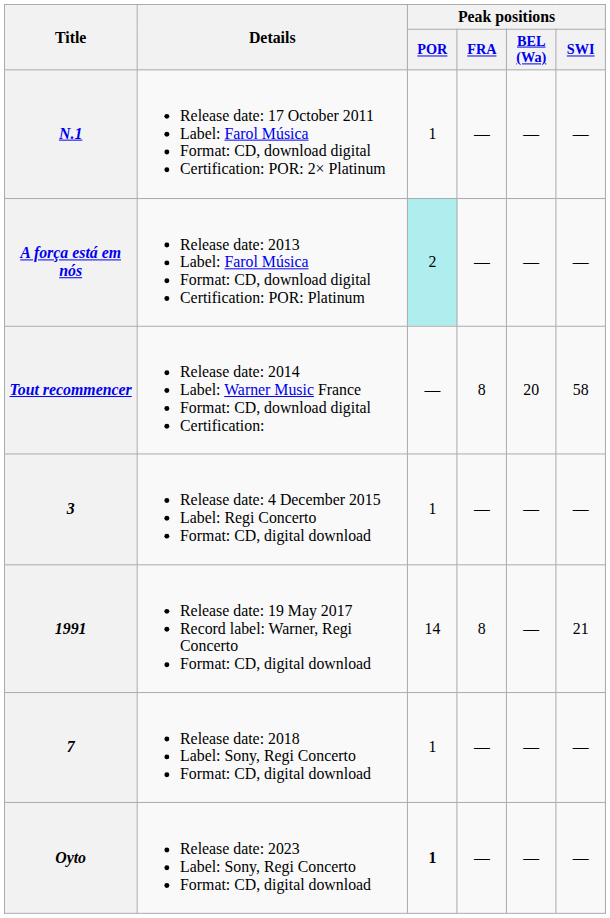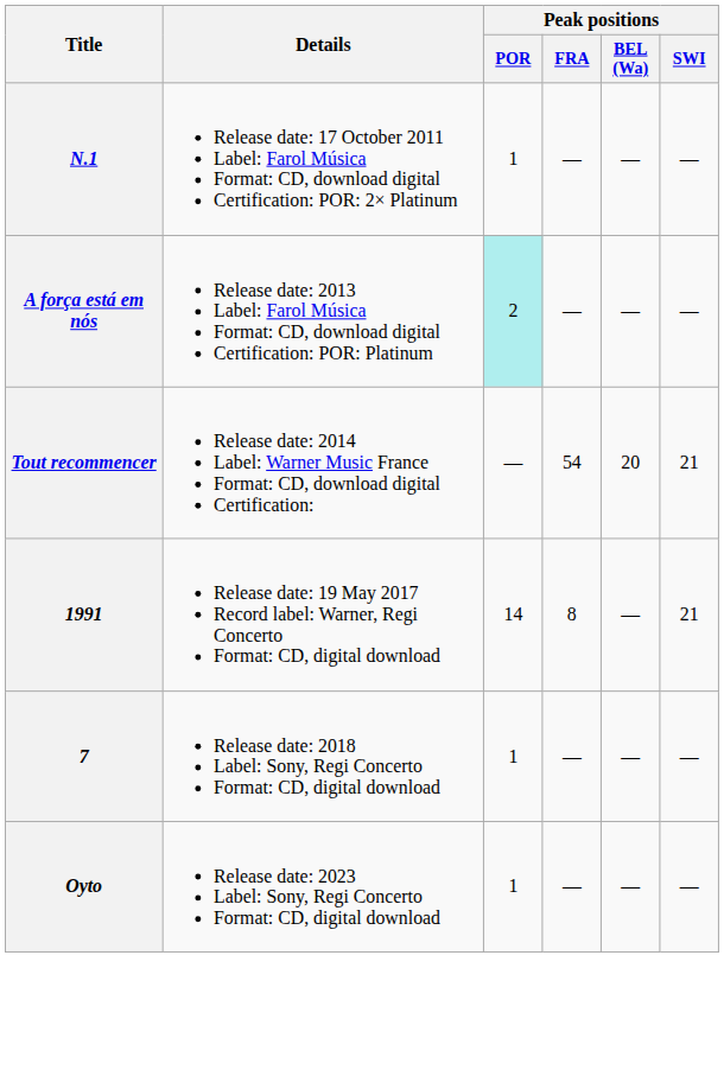 <table class="wikitable plainrowheaders">
 <tr>
 <th scope="col" rowspan="2">Title</th>
 <th scope="col" rowspan="2">Details</th>
 <th scope="col" colspan="4">Peak positions</th>
 </tr>
 <tr>
 <th scope="col" style="width:3em;font-size:90%;"><a href='#'>POR</a><br></th>
 <th scope="col" style="width:3em;font-size:90%;"><a href='#'>FRA</a><br></th>
 <th scope="col" style="width:3em;font-size:90%;"><a href='#'>BEL <br>(Wa)</a><br></th>
 <th scope="col" style="width:3em;font-size:90%;"><a href='#'>SWI</a><br></th>
 </tr>
 <tr>
 <th scope="row"><em><a href='#'>N.1</a></em></th>
 <td><br><ul><li>Release date: 17 October 2011</li><li>Label: <a href='#'>Farol Música</a></li><li>Format: CD, download digital</li><li>Certification: POR: 2× Platinum</li></ul></td>
 <td style="text-align:center;">1</td>
 <td style="text-align:center;">—</td>
 <td style="text-align:center;">—</td>
 <td style="text-align:center;">—</td>
 </tr>
 <tr>
 <th scope="row"><em><a href='#'>A força está em nós</a></em></th>
 <td><br><ul><li>Release date: 2013</li><li>Label: <a href='#'>Farol Música</a></li><li>Format: CD, download digital</li><li>Certification: POR: Platinum</li></ul></td>
 <td style="background: paleturquoise; text-align:center;">2</td>
 <td style="text-align:center;">—</td>
 <td style="text-align:center;">—</td>
 <td style="text-align:center;">—</td>
 </tr>
 <tr>
 <th scope="row"><em><a href='#'>Tout recommencer</a></em></th>
 <td><br><ul><li>Release date: 2014</li><li>Label: <a href='#'>Warner Music</a> France</li><li>Format: CD, download digital</li><li>Certification:</li></ul></td>
 <td style="text-align:center;">—</td>
-<td style="text-align:center;">8</td>
+<td style="text-align:center;">54</td>
 <td style="text-align:center;">20</td>
-<td style="text-align:center;">58</td>
-</tr>
-<tr>
-<th scope="row"><em>3</em></th>
-<td><br><ul><li>Release date: 4 December 2015</li><li>Label: Regi Concerto</li><li>Format: CD, digital download</li></ul></td>
-<td style="text-align:center;">1</td>
-<td style="text-align:center;">—</td>
-<td style="text-align:center;">—</td>
-<td style="text-align:center;">—</td>
+<td style="text-align:center;">21</td>
 </tr>
 <tr>
 <th scope="row"><em>1991</em></th>
 <td><br><ul><li>Release date: 19 May 2017</li><li>Record label: Warner, Regi Concerto</li><li>Format: CD, digital download</li></ul></td>
 <td style="text-align:center;">14</td>
 <td style="text-align:center;">8</td>
 <td style="text-align:center;">—</td>
 <td style="text-align:center;">21</td>
 </tr>
 <tr>
 <th scope="row"><em>7</em></th>
 <td><br><ul><li>Release date: 2018</li><li>Label: Sony, Regi Concerto</li><li>Format: CD, digital download</li></ul></td>
 <td style="text-align:center;">1</td>
 <td style="text-align:center;">—</td>
 <td style="text-align:center;">—</td>
 <td style="text-align:center;">—</td>
 </tr>
 <tr>
 <th scope="row"><em>Oyto</em></th>
 <td><br><ul><li>Release date: 2023</li><li>Label: Sony, Regi Concerto</li><li>Format: CD, digital download</li></ul></td>
-<td style="text-align:center;"><strong>1</strong></td>
+<td style="text-align:center;">1</td>
 <td style="text-align:center;">—</td>
 <td style="text-align:center;">—</td>
 <td style="text-align:center;">—</td>
 </tr>
 </table>
